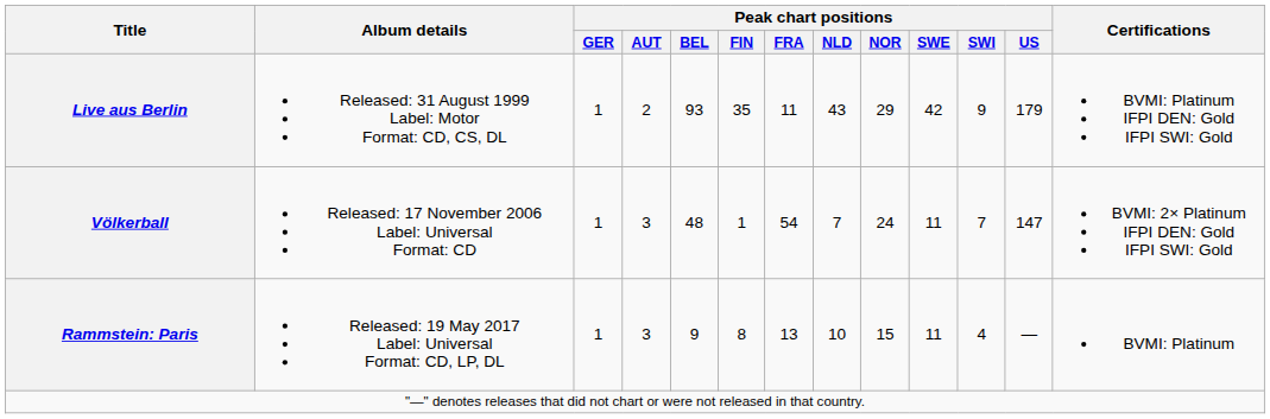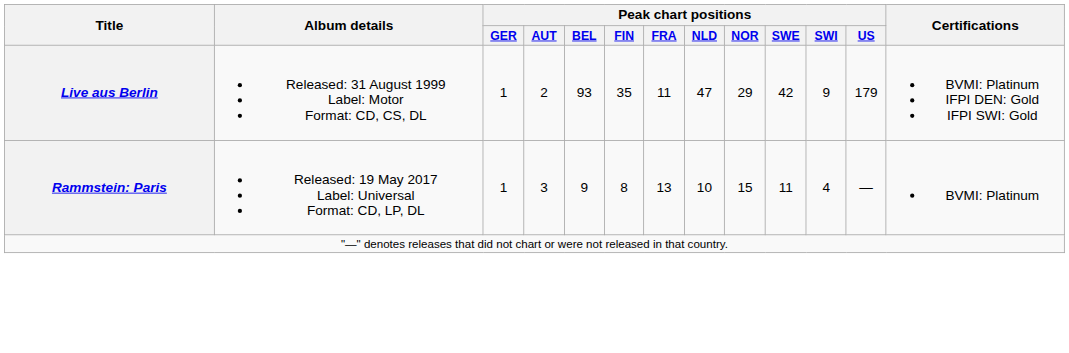 <table class="wikitable plainrowheaders" style="text-align:center;">
 <tr>
 <th scope="col" rowspan="2" style="width:17em;">Title</th>
 <th scope="col" rowspan="2" style="width:22em;">Album details</th>
 <th scope="col" colspan="10">Peak chart positions</th>
 <th scope="col" rowspan="2" style="width:14em;">Certifications</th>
 </tr>
 <tr>
 <th scope="col" style="width:3em;font-size:90%;"><a href='#'>GER</a><br></th>
 <th scope="col" style="width:3em;font-size:90%;"><a href='#'>AUT</a><br></th>
 <th scope="col" style="width:3em;font-size:90%;"><a href='#'>BEL</a><br></th>
 <th scope="col" style="width:3em;font-size:90%;"><a href='#'>FIN</a><br></th>
 <th scope="col" style="width:3em;font-size:90%;"><a href='#'>FRA</a><br></th>
 <th scope="col" style="width:3em;font-size:90%;"><a href='#'>NLD</a><br></th>
 <th scope="col" style="width:3em;font-size:90%;"><a href='#'>NOR</a><br></th>
 <th scope="col" style="width:3em;font-size:90%;"><a href='#'>SWE</a><br></th>
 <th scope="col" style="width:3em;font-size:90%;"><a href='#'>SWI</a><br></th>
 <th scope="col" style="width:3em;font-size:90%;"><a href='#'>US</a><br></th>
 </tr>
 <tr>
 <th scope="row"><em><a href='#'>Live aus Berlin</a></em></th>
 <td><br><ul><li>Released: 31 August 1999</li><li>Label: Motor</li><li>Format: CD, CS, DL</li></ul></td>
 <td>1</td>
 <td>2</td>
 <td>93</td>
 <td>35</td>
 <td>11</td>
-<td>43</td>
+<td>47</td>
 <td>29</td>
 <td>42</td>
 <td>9</td>
 <td>179</td>
 <td><br><ul><li>BVMI: Platinum</li><li>IFPI DEN: Gold</li><li>IFPI SWI: Gold</li></ul></td>
-</tr>
-<tr>
-<th scope="row"><em><a href='#'>Völkerball</a></em></th>
-<td><br><ul><li>Released: 17 November 2006</li><li>Label: Universal</li><li>Format: CD</li></ul></td>
-<td>1</td>
-<td>3</td>
-<td>48</td>
-<td>1</td>
-<td>54</td>
-<td>7</td>
-<td>24</td>
-<td>11</td>
-<td>7</td>
-<td>147</td>
-<td><br><ul><li>BVMI: 2× Platinum</li><li>IFPI DEN: Gold</li><li>IFPI SWI: Gold</li></ul></td>
 </tr>
 <tr>
 <th scope="row"><em><a href='#'>Rammstein: Paris</a></em></th>
 <td><br><ul><li>Released: 19 May 2017</li><li>Label: Universal</li><li>Format: CD, LP, DL</li></ul></td>
 <td>1</td>
 <td>3</td>
 <td>9</td>
 <td>8</td>
 <td>13</td>
 <td>10</td>
 <td>15</td>
 <td>11</td>
 <td>4</td>
 <td>—</td>
 <td><br><ul><li>BVMI: Platinum</li></ul></td>
 </tr>
 <tr>
 <td colspan="13" style="font-size:85%;">"—" denotes releases that did not chart or were not released in that country.</td>
 </tr>
 </table>
